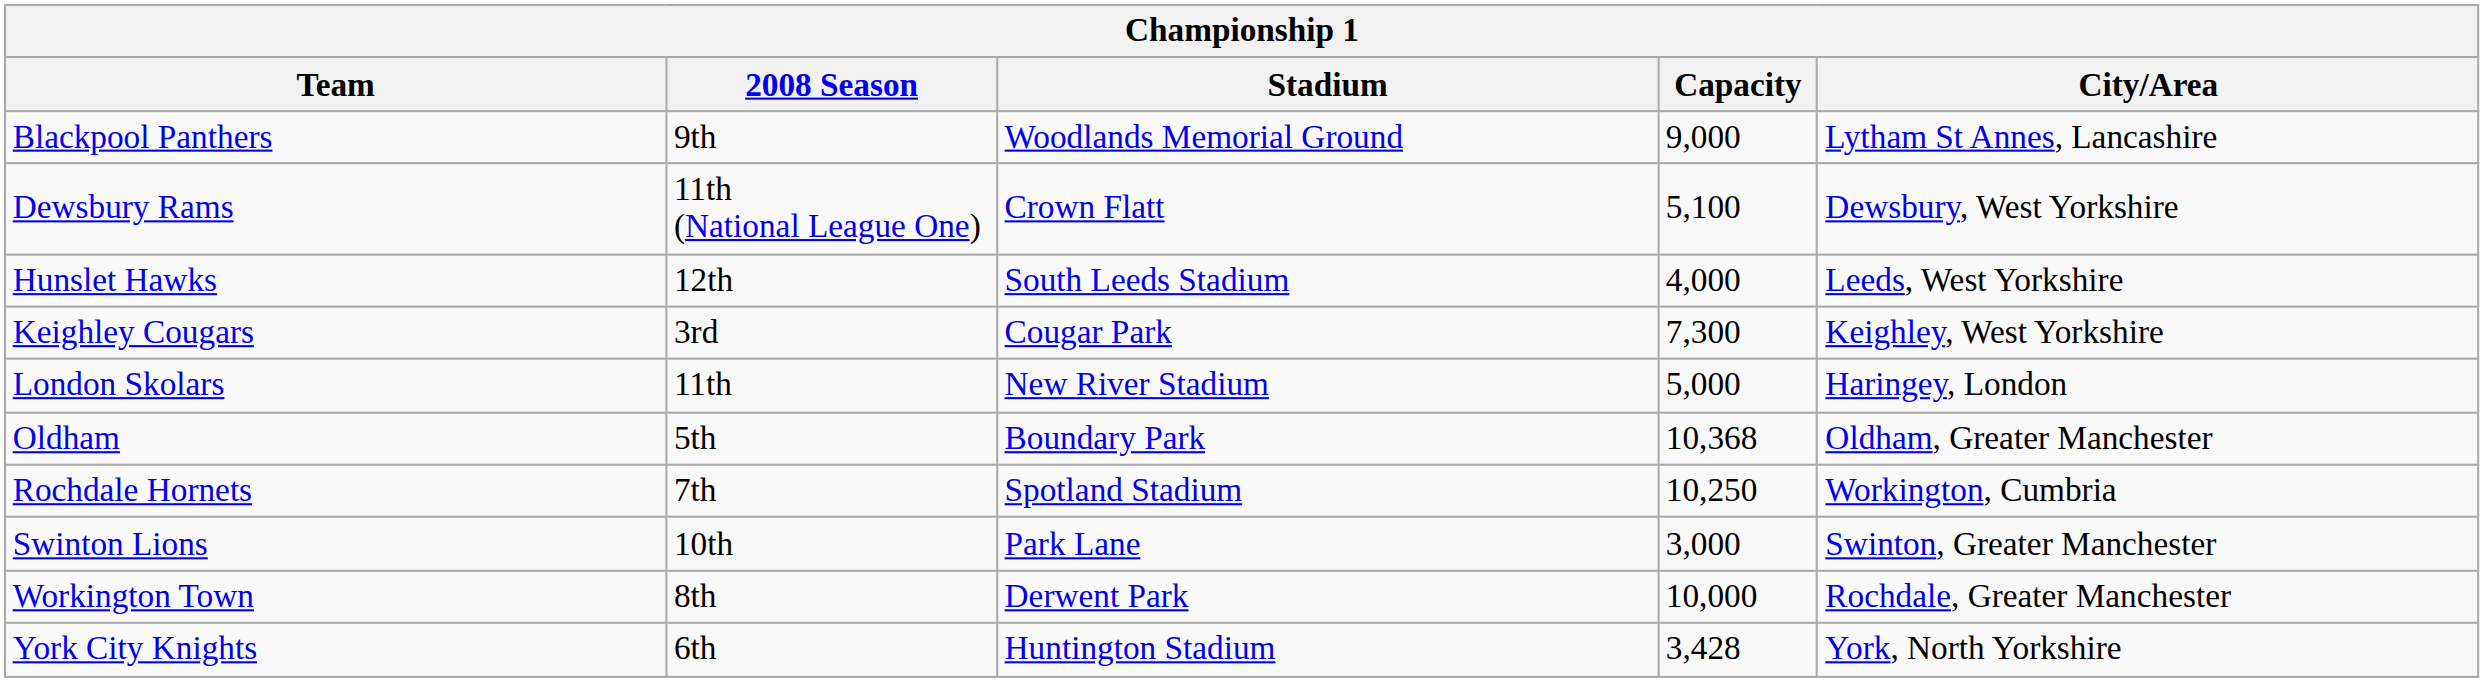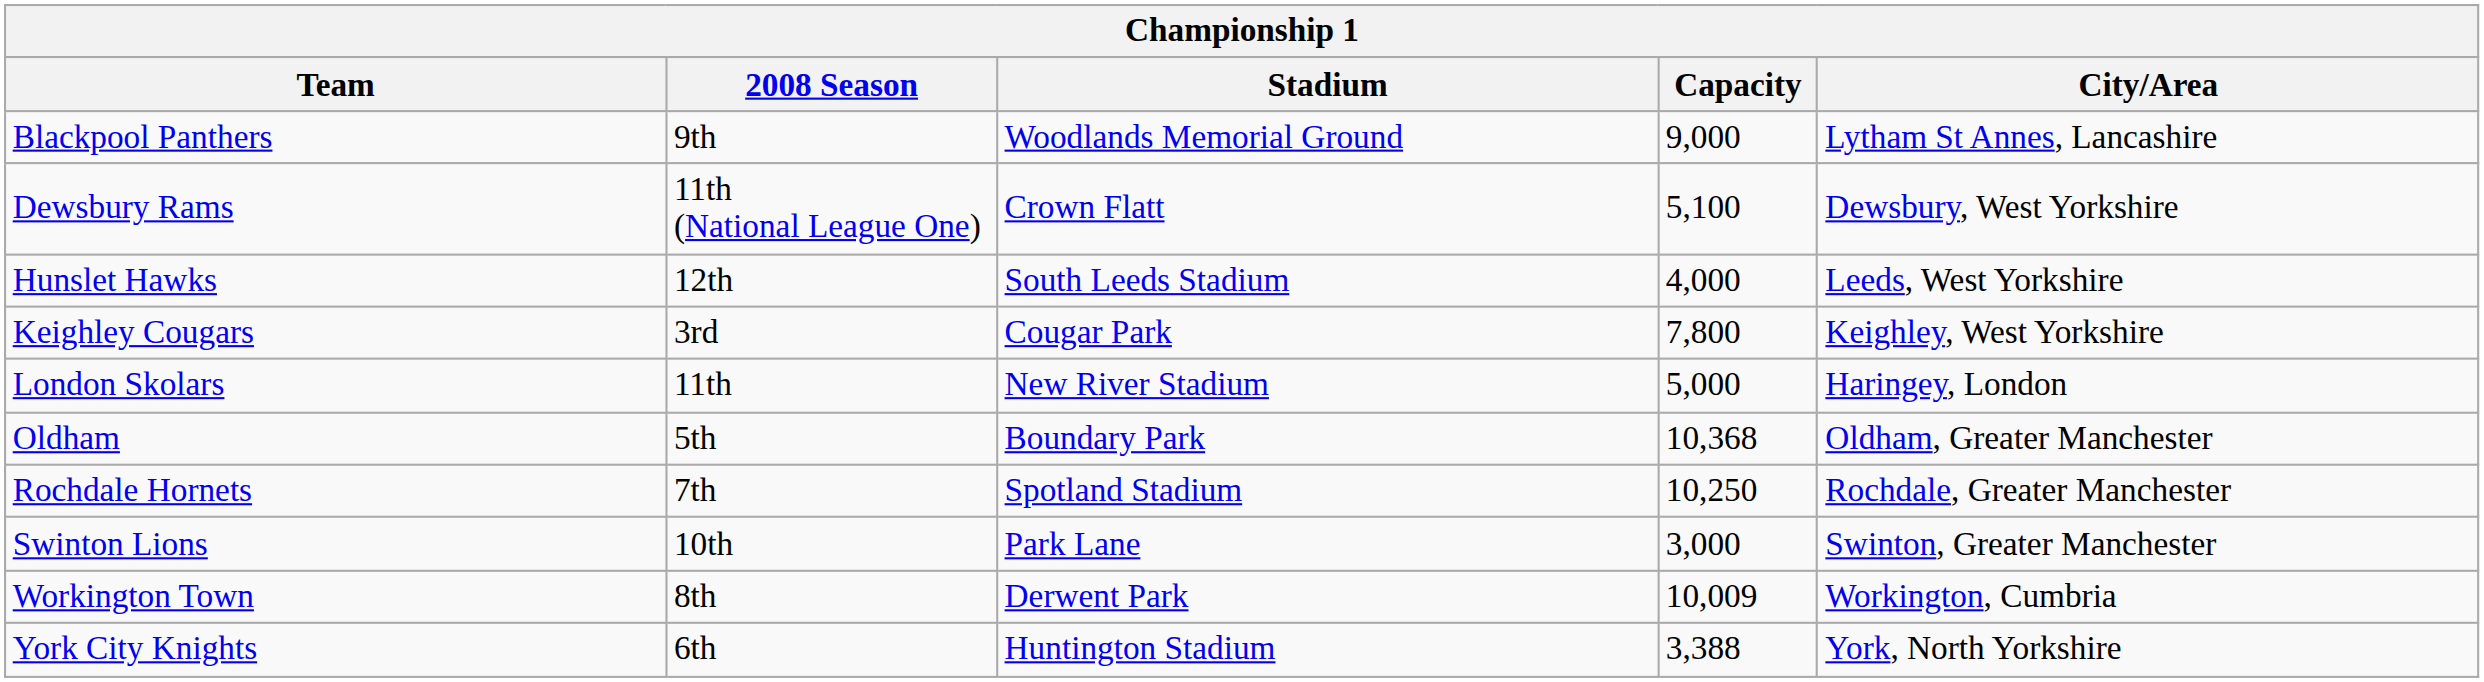 <table class="wikitable" style="width: 60%">
 <tr>
 <th colspan="5">Championship 1</th>
 </tr>
 <tr>
 <th width=20%>Team</th>
 <th width=10%><a href='#'>2008 Season</a></th>
 <th width=20%>Stadium</th>
 <th width=2%>Capacity</th>
 <th width=20%>City/Area</th>
 </tr>
 <tr>
 <td> <a href='#'>Blackpool Panthers</a></td>
 <td>9th</td>
 <td><a href='#'>Woodlands Memorial Ground</a></td>
 <td>9,000</td>
 <td><a href='#'>Lytham St Annes</a>, Lancashire</td>
 </tr>
 <tr>
 <td> <a href='#'>Dewsbury Rams</a></td>
 <td>11th<br>(<a href='#'>National League One</a>)</td>
 <td><a href='#'>Crown Flatt</a></td>
 <td>5,100</td>
 <td><a href='#'>Dewsbury</a>, West Yorkshire</td>
 </tr>
 <tr>
 <td> <a href='#'>Hunslet Hawks</a></td>
 <td>12th</td>
 <td><a href='#'>South Leeds Stadium</a></td>
 <td>4,000</td>
 <td><a href='#'>Leeds</a>, West Yorkshire</td>
 </tr>
 <tr>
 <td> <a href='#'>Keighley Cougars</a></td>
 <td>3rd</td>
 <td><a href='#'>Cougar Park</a></td>
-<td>7,300</td>
+<td>7,800</td>
 <td><a href='#'>Keighley</a>, West Yorkshire</td>
 </tr>
 <tr>
 <td> <a href='#'>London Skolars</a></td>
 <td>11th</td>
 <td><a href='#'>New River Stadium</a></td>
 <td>5,000</td>
 <td><a href='#'>Haringey</a>, London</td>
 </tr>
 <tr>
 <td> <a href='#'>Oldham</a></td>
 <td>5th</td>
 <td><a href='#'>Boundary Park</a></td>
 <td>10,368</td>
 <td><a href='#'>Oldham</a>, Greater Manchester</td>
 </tr>
 <tr>
 <td> <a href='#'>Rochdale Hornets</a></td>
 <td>7th</td>
 <td><a href='#'>Spotland Stadium</a></td>
 <td>10,250</td>
-<td><a href='#'>Workington</a>, Cumbria</td>
+<td><a href='#'>Rochdale</a>, Greater Manchester</td>
 </tr>
 <tr>
 <td> <a href='#'>Swinton Lions</a></td>
 <td>10th</td>
 <td><a href='#'>Park Lane</a></td>
 <td>3,000</td>
 <td><a href='#'>Swinton</a>, Greater Manchester</td>
 </tr>
 <tr>
 <td> <a href='#'>Workington Town</a></td>
 <td>8th</td>
 <td><a href='#'>Derwent Park</a></td>
-<td>10,000</td>
-<td><a href='#'>Rochdale</a>, Greater Manchester</td>
+<td>10,009</td>
+<td><a href='#'>Workington</a>, Cumbria</td>
 </tr>
 <tr>
 <td> <a href='#'>York City Knights</a></td>
 <td>6th</td>
 <td><a href='#'>Huntington Stadium</a></td>
-<td>3,428</td>
+<td>3,388</td>
 <td><a href='#'>York</a>, North Yorkshire</td>
 </tr>
 </table>
